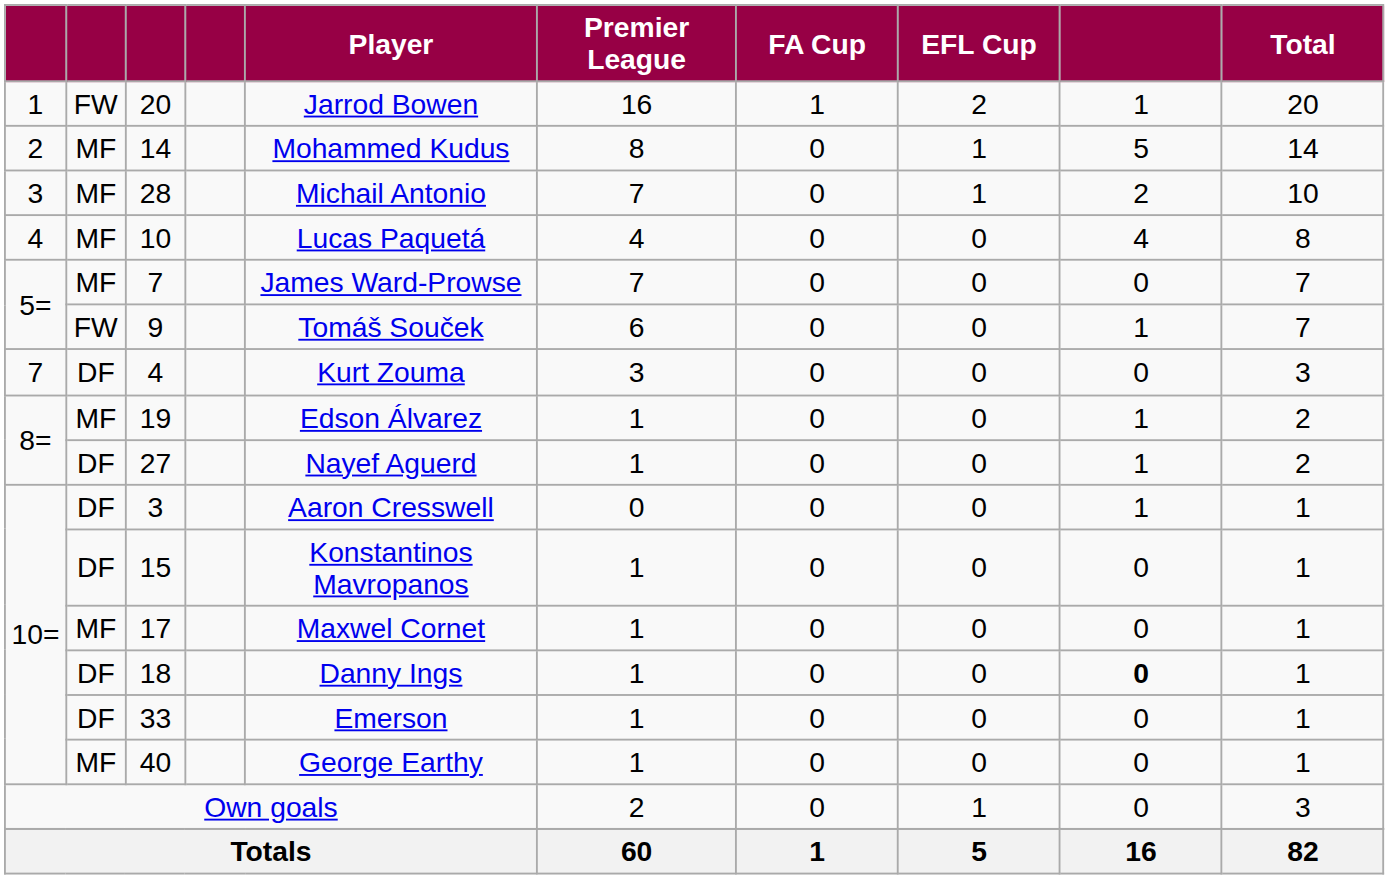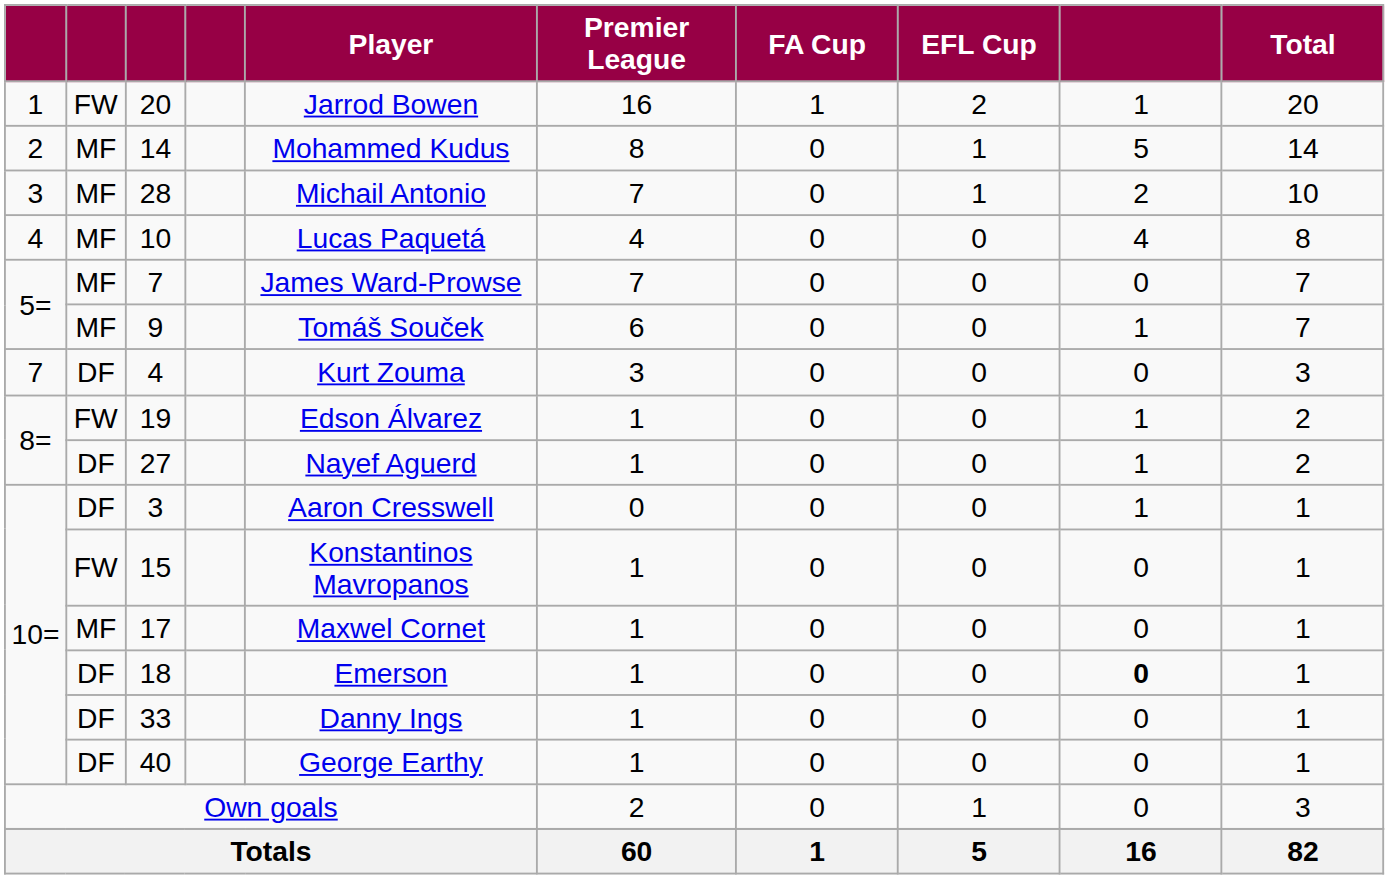 <table class="wikitable sortable" style="font-size: 95%; text-align: center;">
 <tr>
 <th style="width:25px; background:#970045; color:white;"></th>
 <th style="width:25px; background:#970045; color:white;"></th>
 <th style="width:25px; background:#970045; color:white;"></th>
 <th style="width:25px; background:#970045; color:white;"></th>
 <th style="width:150px; background:#970045; color:white;">Player</th>
 <th style="width:100px; background:#970045; color:white;">Premier League</th>
 <th style="width:80px; background:#970045; color:white;">FA Cup</th>
 <th style="width:80px; background:#970045; color:white;">EFL Cup</th>
 <th style="width:80px; background:#970045; color:white;"></th>
 <th style="width:80px; background:#970045; color:white;"><strong>Total</strong></th>
 </tr>
 <tr>
 <td>1</td>
 <td>FW</td>
 <td>20</td>
 <td></td>
 <td data-sort-value="Bowen, Jarrod"><a href='#'>Jarrod Bowen</a></td>
 <td>16</td>
 <td>1</td>
 <td>2</td>
 <td>1</td>
 <td>20</td>
 </tr>
 <tr>
 <td>2</td>
 <td>MF</td>
 <td>14</td>
 <td></td>
 <td data-sort-value="Kudus, Mohammed"><a href='#'>Mohammed Kudus</a></td>
 <td>8</td>
 <td>0</td>
 <td>1</td>
 <td>5</td>
 <td>14</td>
 </tr>
 <tr>
 <td>3</td>
 <td>MF</td>
 <td>28</td>
 <td></td>
 <td data-sort-value="Antonio, Michail"><a href='#'>Michail Antonio</a></td>
 <td>7</td>
 <td>0</td>
 <td>1</td>
 <td>2</td>
 <td>10</td>
 </tr>
 <tr>
 <td>4</td>
 <td>MF</td>
 <td>10</td>
 <td></td>
 <td data-sort-value="Paquetá, Lucas"><a href='#'>Lucas Paquetá</a></td>
 <td>4</td>
 <td>0</td>
 <td>0</td>
 <td>4</td>
 <td>8</td>
 </tr>
 <tr>
 <td rowspan="2">5=</td>
 <td>MF</td>
 <td>7</td>
 <td></td>
 <td data-sort-value="Ward-Prowse, James"><a href='#'>James Ward-Prowse</a></td>
 <td>7</td>
 <td>0</td>
 <td>0</td>
 <td>0</td>
 <td>7</td>
 </tr>
 <tr>
-<td>FW</td>
+<td>MF</td>
 <td>9</td>
 <td></td>
 <td data-sort-value="Souček, Tomáš"><a href='#'>Tomáš Souček</a></td>
 <td>6</td>
 <td>0</td>
 <td>0</td>
 <td>1</td>
 <td>7</td>
 </tr>
 <tr>
 <td>7</td>
 <td>DF</td>
 <td>4</td>
 <td></td>
 <td data-sort-value="Zouma, Kurt"><a href='#'>Kurt Zouma</a></td>
 <td>3</td>
 <td>0</td>
 <td>0</td>
 <td>0</td>
 <td>3</td>
 </tr>
 <tr>
 <td rowspan="2">8=</td>
-<td>MF</td>
+<td>FW</td>
 <td>19</td>
 <td></td>
 <td data-sort-value="Álvarez, Edson"><a href='#'>Edson Álvarez</a></td>
 <td>1</td>
 <td>0</td>
 <td>0</td>
 <td>1</td>
 <td>2</td>
 </tr>
 <tr>
 <td>DF</td>
 <td>27</td>
 <td></td>
 <td data-sort-value="Aguerd, Nayef"><a href='#'>Nayef Aguerd</a></td>
 <td>1</td>
 <td>0</td>
 <td>0</td>
 <td>1</td>
 <td>2</td>
 </tr>
 <tr>
 <td rowspan="6">10=</td>
 <td>DF</td>
 <td>3</td>
 <td></td>
 <td data-sort-value="Cresswell, Aaron"><a href='#'>Aaron Cresswell</a></td>
 <td>0</td>
 <td>0</td>
 <td>0</td>
 <td>1</td>
 <td>1</td>
 </tr>
 <tr>
-<td>DF</td>
+<td>FW</td>
 <td>15</td>
 <td></td>
 <td data-sort-value="Mavropanos, Konstantinos"><a href='#'>Konstantinos Mavropanos</a></td>
 <td>1</td>
 <td>0</td>
 <td>0</td>
 <td>0</td>
 <td>1</td>
 </tr>
 <tr>
 <td>MF</td>
 <td>17</td>
 <td></td>
 <td data-sort-value="Cornet, Maxwel"><a href='#'>Maxwel Cornet</a></td>
 <td>1</td>
 <td>0</td>
 <td>0</td>
 <td>0</td>
 <td>1</td>
 </tr>
 <tr>
 <td>DF</td>
 <td>18</td>
 <td></td>
-<td data-sort-value="Ings, Danny"><a href='#'>Danny Ings</a></td>
+<td data-sort-value="Palmieri, Emerson"><a href='#'>Emerson</a></td>
 <td>1</td>
 <td>0</td>
 <td>0</td>
 <td><strong>0</strong></td>
 <td>1</td>
 </tr>
 <tr>
 <td>DF</td>
 <td>33</td>
 <td></td>
-<td data-sort-value="Palmieri, Emerson"><a href='#'>Emerson</a></td>
+<td data-sort-value="Ings, Danny"><a href='#'>Danny Ings</a></td>
 <td>1</td>
 <td>0</td>
 <td>0</td>
 <td>0</td>
 <td>1</td>
 </tr>
 <tr>
-<td>MF</td>
+<td>DF</td>
 <td>40</td>
 <td></td>
 <td data-sort-value="Earthy, George"><a href='#'>George Earthy</a></td>
 <td>1</td>
 <td>0</td>
 <td>0</td>
 <td>0</td>
 <td>1</td>
 </tr>
 <tr>
 <td colspan="5"><a href='#'>Own goals</a></td>
 <td>2</td>
 <td>0</td>
 <td>1</td>
 <td>0</td>
 <td>3</td>
 </tr>
 <tr class="sortbottom">
 </tr>
 <tr class="sortbottom">
 <th colspan=5><strong>Totals</strong></th>
 <th>60</th>
 <th>1</th>
 <th>5</th>
 <th>16</th>
 <th>82</th>
 </tr>
 </table>
